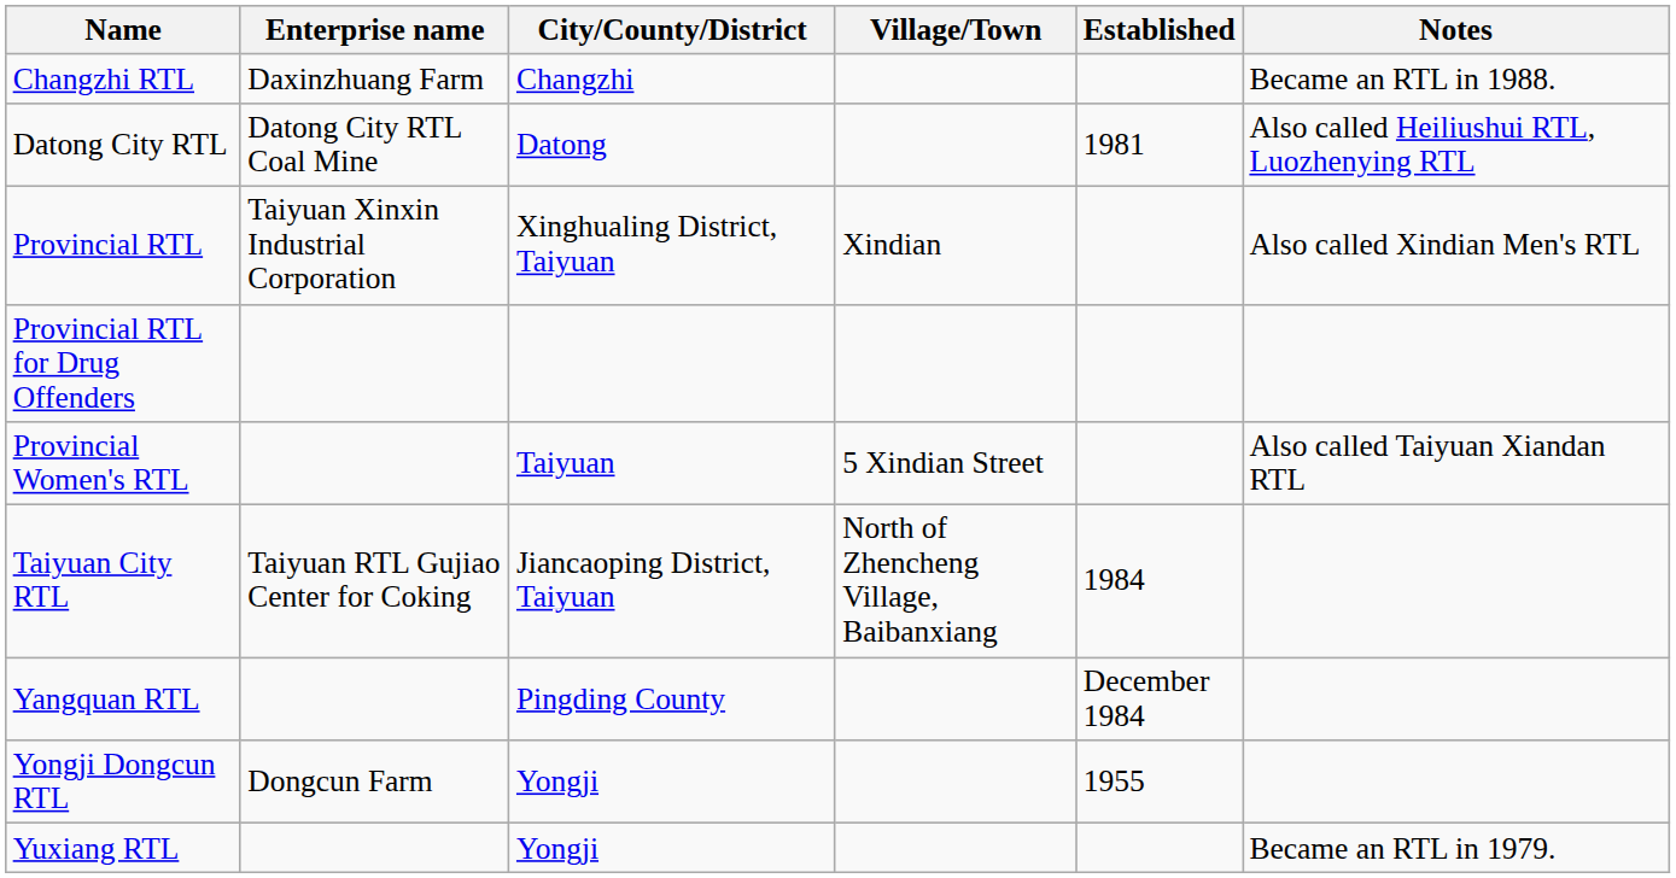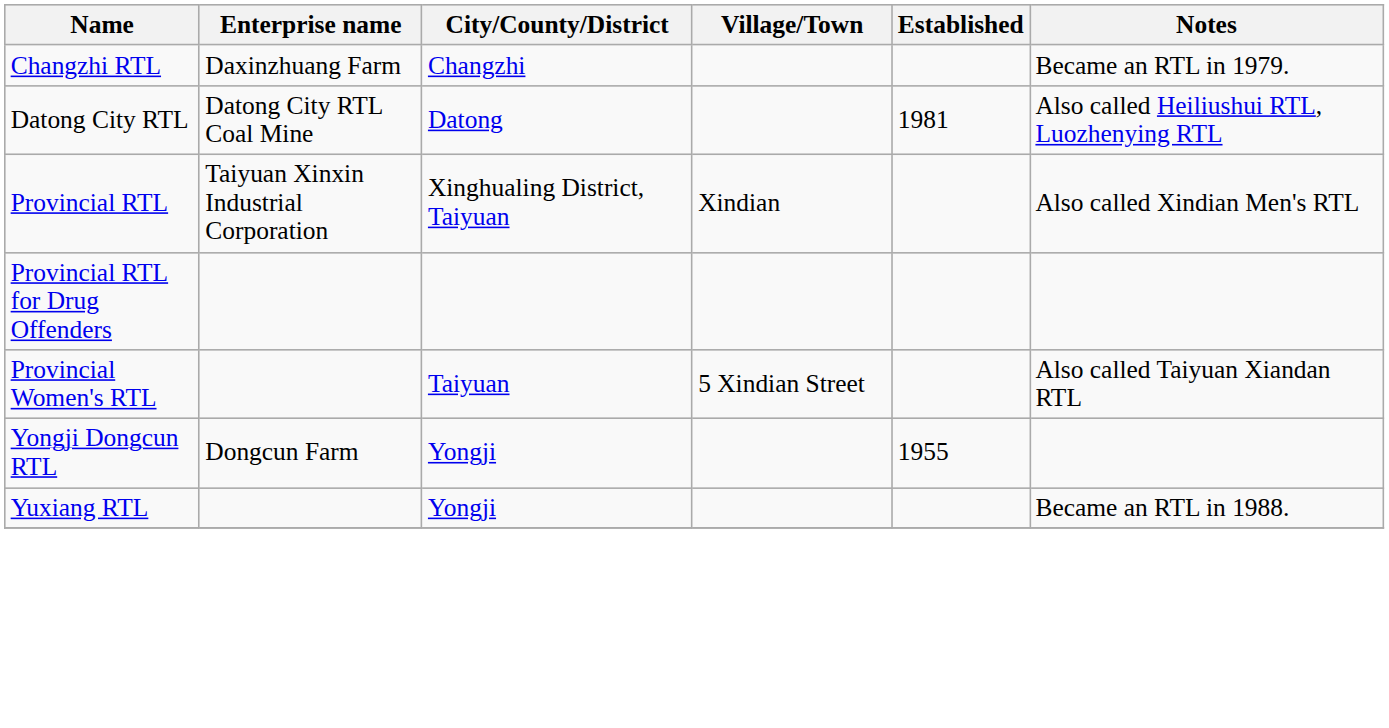 <table class="wikitable">
 <tr>
 <th width=15%>Name</th>
 <th width=17%>Enterprise name</th>
 <th width=20%>City/County/District</th>
 <th width=15%>Village/Town</th>
 <th width=5%>Established</th>
 <th width=28%>Notes</th>
 </tr>
 <tr>
 <td><a href='#'>Changzhi RTL</a></td>
 <td>Daxinzhuang Farm</td>
 <td><a href='#'>Changzhi</a></td>
 <td></td>
 <td></td>
-<td>Became an RTL in 1988.</td>
+<td>Became an RTL in 1979.</td>
 </tr>
 <tr>
 <td>Datong City RTL</td>
 <td>Datong City RTL Coal Mine</td>
 <td><a href='#'>Datong</a></td>
 <td></td>
 <td>1981</td>
 <td>Also called <a href='#'>Heiliushui RTL</a>, <a href='#'>Luozhenying RTL</a></td>
 </tr>
 <tr>
 <td><a href='#'>Provincial RTL</a></td>
 <td>Taiyuan Xinxin Industrial Corporation</td>
 <td>Xinghualing District, <a href='#'>Taiyuan</a></td>
 <td>Xindian</td>
 <td></td>
 <td>Also called Xindian Men's RTL</td>
 </tr>
 <tr>
 <td><a href='#'>Provincial RTL for Drug Offenders</a></td>
 <td></td>
 <td></td>
 <td></td>
 <td></td>
 <td></td>
 </tr>
 <tr>
 <td><a href='#'>Provincial Women's RTL</a></td>
 <td></td>
 <td><a href='#'>Taiyuan</a></td>
 <td>5 Xindian Street</td>
 <td></td>
 <td>Also called Taiyuan Xiandan RTL</td>
 </tr>
 <tr>
-<td><a href='#'>Taiyuan City RTL</a></td>
-<td>Taiyuan RTL Gujiao Center for Coking</td>
-<td>Jiancaoping District, <a href='#'>Taiyuan</a></td>
-<td>North of Zhencheng Village, Baibanxiang</td>
-<td>1984</td>
-<td></td>
-</tr>
-<tr>
-<td><a href='#'>Yangquan RTL</a></td>
-<td></td>
-<td><a href='#'>Pingding County</a></td>
-<td></td>
-<td>December 1984</td>
-<td></td>
-</tr>
-<tr>
 <td><a href='#'>Yongji Dongcun RTL</a></td>
 <td>Dongcun Farm</td>
 <td><a href='#'>Yongji</a></td>
 <td></td>
 <td>1955</td>
 <td></td>
 </tr>
 <tr>
 <td><a href='#'>Yuxiang RTL</a></td>
 <td></td>
 <td><a href='#'>Yongji</a></td>
 <td></td>
 <td></td>
-<td>Became an RTL in 1979.</td>
+<td>Became an RTL in 1988.</td>
 </tr>
 <tr>
 </tr>
 </table>
